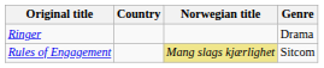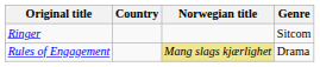 <table class="wikitable">
 <tr>
 <th>Original title</th>
 <th>Country</th>
 <th>Norwegian title</th>
 <th>Genre</th>
 </tr>
 <tr>
 <td><em><a href='#'>Ringer</a></em></td>
 <td></td>
 <td></td>
-<td>Drama</td>
+<td>Sitcom</td>
 </tr>
 <tr>
 <td><em><a href='#'>Rules of Engagement</a></em></td>
 <td></td>
 <td style="background: khaki;"><em>Mang slags kjærlighet</em></td>
-<td>Sitcom</td>
+<td>Drama</td>
 </tr>
 </table>
